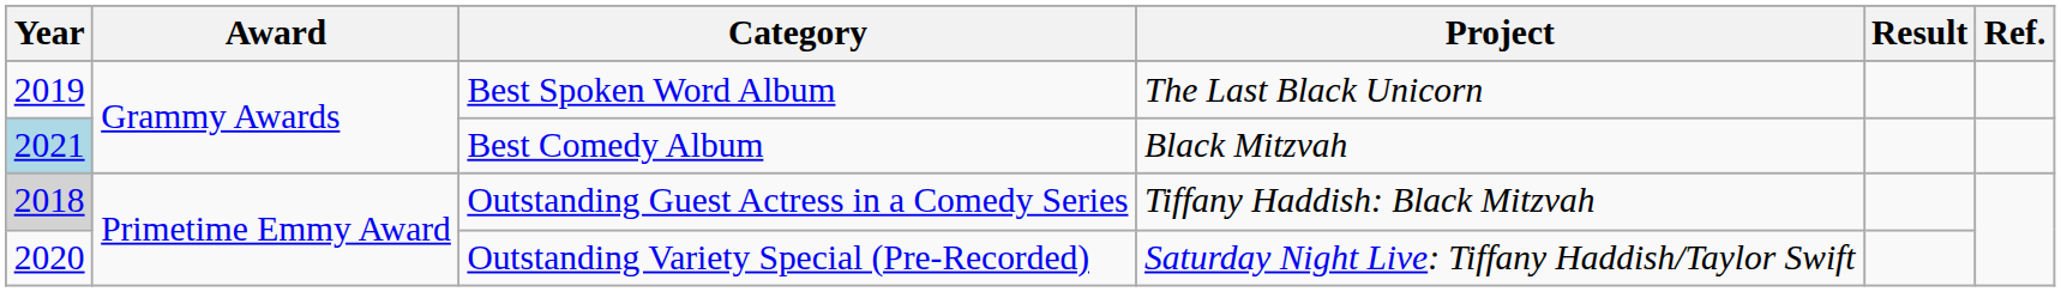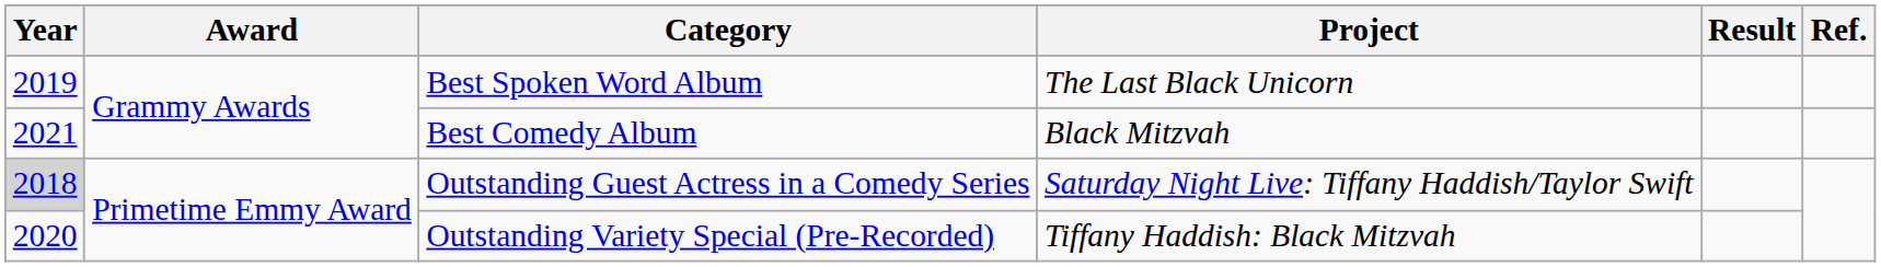 <table class="wikitable unsortable">
 <tr>
 <th>Year</th>
 <th>Award</th>
 <th>Category</th>
 <th>Project</th>
 <th>Result</th>
 <th>Ref.</th>
 </tr>
 <tr>
 <td><a href='#'>2019</a></td>
 <td rowspan=2><a href='#'>Grammy Awards</a></td>
 <td><a href='#'>Best Spoken Word Album</a></td>
 <td><em>The Last Black Unicorn</em></td>
 <td></td>
 <td style="text-align:center;"></td>
 </tr>
 <tr>
-<td style="background: lightblue;"><a href='#'>2021</a></td>
+<td><a href='#'>2021</a></td>
 <td><a href='#'>Best Comedy Album</a></td>
 <td><em>Black Mitzvah</em></td>
 <td></td>
 <td style="text-align:center;"></td>
 </tr>
 <tr>
 <td style="background: lightgrey;"><a href='#'>2018</a></td>
 <td rowspan=2><a href='#'>Primetime Emmy Award</a></td>
 <td><a href='#'>Outstanding Guest Actress in a Comedy Series</a></td>
-<td><em>Tiffany Haddish: Black Mitzvah</em></td>
+<td><em><a href='#'>Saturday Night Live</a>: Tiffany Haddish/Taylor Swift</em></td>
 <td></td>
 <td style="text-align:center;" rowspan="2"></td>
 </tr>
 <tr>
 <td><a href='#'>2020</a></td>
 <td><a href='#'>Outstanding Variety Special (Pre-Recorded)</a></td>
-<td><em><a href='#'>Saturday Night Live</a>: Tiffany Haddish/Taylor Swift</em></td>
+<td><em>Tiffany Haddish: Black Mitzvah</em></td>
 <td></td>
 </tr>
 </table>
